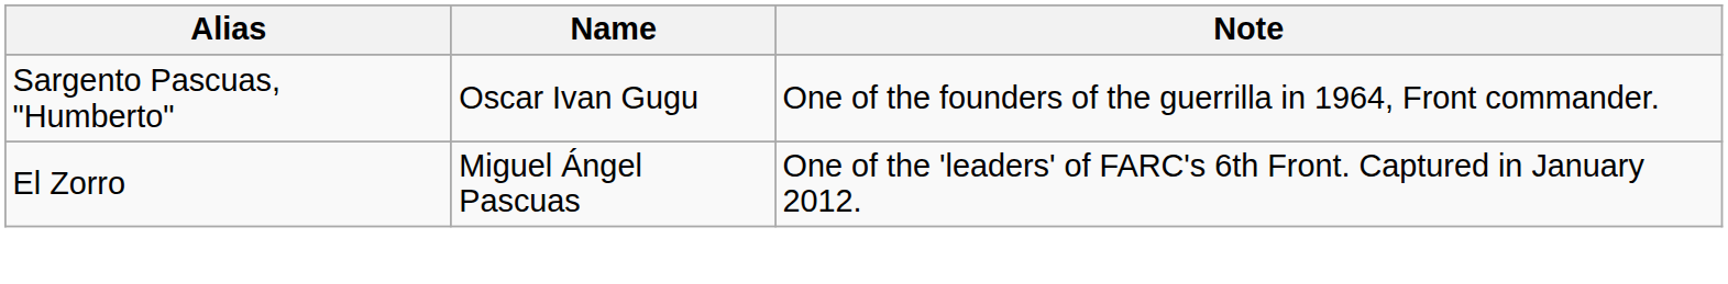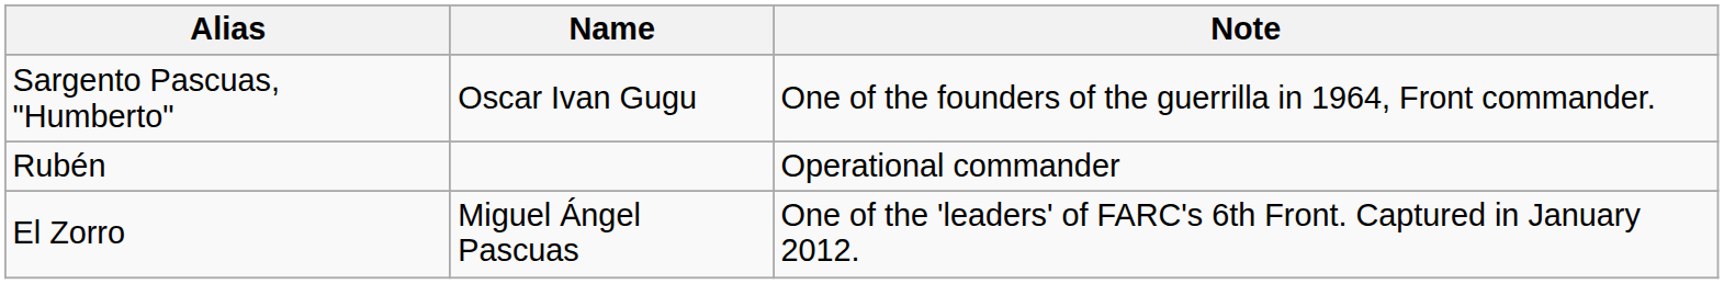 <table class="wikitable">
 <tr>
 <th>Alias</th>
 <th>Name</th>
 <th>Note</th>
 </tr>
 <tr>
 <td>Sargento Pascuas, "Humberto"</td>
 <td>Oscar Ivan Gugu</td>
 <td>One of the founders of the guerrilla in 1964, Front commander.</td>
 </tr>
 <tr>
+<td>Rubén</td>
+<td></td>
+<td>Operational commander</td>
+</tr>
+<tr>
 <td>El Zorro</td>
 <td>Miguel Ángel Pascuas </td>
 <td>One of the 'leaders' of FARC's 6th Front. Captured in January 2012.</td>
 </tr>
 </table>
